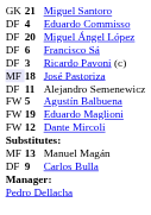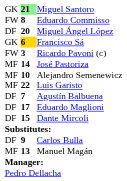 <table style="font-size:90%" cellspacing="0" cellpadding="0" align=center>
 <tr>
 <td colspan="4"></td>
 </tr>
 <tr>
 <th width=25></th>
 <th width=25></th>
 </tr>
 <tr>
 <td>GK</td>
-<td><strong>21</strong></td>
+<td style="background: lightgreen;"><strong>21</strong></td>
 <td> <a href='#'>Miguel Santoro</a></td>
 </tr>
 <tr>
-<td>DF</td>
-<td><strong>4</strong></td>
+<td>FW</td>
+<td><strong>8</strong></td>
 <td> <a href='#'>Eduardo Commisso</a></td>
 </tr>
 <tr>
 <td>DF</td>
 <td><strong>20</strong></td>
 <td> <a href='#'>Miguel Ángel López</a></td>
 </tr>
 <tr>
-<td>DF</td>
-<td><strong>6</strong></td>
+<td>GK</td>
+<td style="background: gold;"><strong>6</strong></td>
 <td> <a href='#'>Francisco Sá</a></td>
 </tr>
 <tr>
-<td>DF</td>
+<td>FW</td>
 <td><strong>3</strong></td>
 <td> <a href='#'>Ricardo Pavoni</a> (c)</td>
 </tr>
 <tr>
-<td style="background: lavender;">MF</td>
-<td><strong>18</strong></td>
+<td>MF</td>
+<td><strong>14</strong></td>
 <td> <a href='#'>José Pastoriza</a></td>
 </tr>
 <tr>
-<td>DF</td>
-<td><strong>11</strong></td>
+<td>MF</td>
+<td><strong>10</strong></td>
 <td> Alejandro Semenewicz</td>
 </tr>
 <tr>
-<td>FW</td>
-<td><strong>5</strong></td>
+<td>MF</td>
+<td><strong>22</strong></td>
+<td> <a href='#'>Luis Garisto</a></td>
+<td></td>
+<td></td>
+</tr>
+<tr>
+<td>DF</td>
+<td><strong>7</strong></td>
 <td> <a href='#'>Agustín Balbuena</a></td>
 </tr>
 <tr>
-<td>FW</td>
-<td><strong>19</strong></td>
+<td>DF</td>
+<td><strong>17</strong></td>
 <td> <a href='#'>Eduardo Maglioni</a></td>
 </tr>
 <tr>
-<td>FW</td>
-<td><strong>12</strong></td>
+<td>DF</td>
+<td><strong>15</strong></td>
 <td> <a href='#'>Dante Mircoli</a></td>
 <td></td>
 <td></td>
 </tr>
 <tr>
 <td colspan=3><strong>Substitutes:</strong></td>
 </tr>
 <tr>
-<td>MF</td>
-<td><strong>13</strong></td>
-<td> Manuel Magán</td>
+<td>DF</td>
+<td><strong>9</strong></td>
+<td> <a href='#'>Carlos Bulla</a></td>
 <td></td>
 <td></td>
 </tr>
 <tr>
-<td>DF</td>
-<td><strong>9</strong></td>
-<td> <a href='#'>Carlos Bulla</a></td>
+<td>MF</td>
+<td><strong>13</strong></td>
+<td> Manuel Magán</td>
 <td></td>
 <td></td>
 </tr>
 <tr>
 <td colspan=3><strong>Manager:</strong></td>
 </tr>
 <tr>
 <td colspan=4> <a href='#'>Pedro Dellacha</a></td>
 </tr>
 </table>
